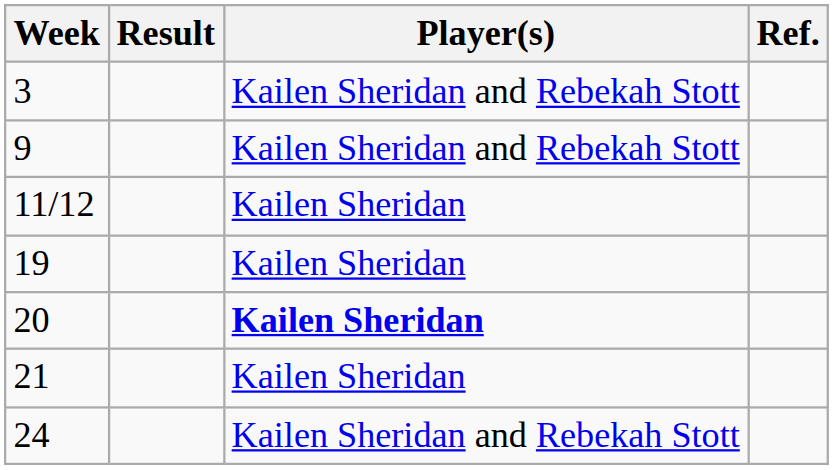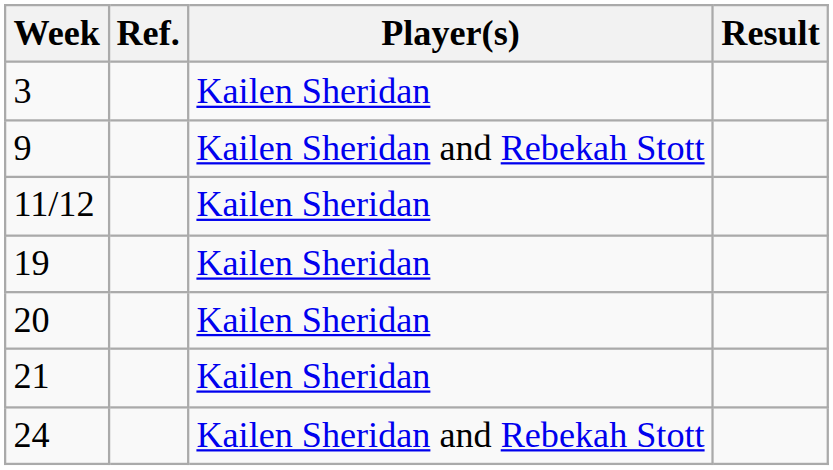 <table class="wikitable">
 <tr>
 <th>Week</th>
+<th>Ref.</th>
+<th>Player(s)</th>
 <th>Result</th>
-<th>Player(s)</th>
-<th>Ref.</th>
 </tr>
 <tr>
 <td>3</td>
 <td></td>
-<td> <a href='#'>Kailen Sheridan</a> and  <a href='#'>Rebekah Stott</a></td>
+<td> <a href='#'>Kailen Sheridan</a></td>
 <td></td>
 </tr>
 <tr>
 <td>9</td>
 <td></td>
 <td> <a href='#'>Kailen Sheridan</a> and  <a href='#'>Rebekah Stott</a></td>
 <td></td>
 </tr>
 <tr>
 <td>11/12</td>
 <td></td>
 <td> <a href='#'>Kailen Sheridan</a></td>
 <td></td>
 </tr>
 <tr>
 <td>19</td>
 <td></td>
 <td> <a href='#'>Kailen Sheridan</a></td>
 <td></td>
 </tr>
 <tr>
 <td>20</td>
 <td></td>
-<td><strong> <a href='#'>Kailen Sheridan</a></strong></td>
+<td> <a href='#'>Kailen Sheridan</a></td>
 <td></td>
 </tr>
 <tr>
 <td>21</td>
 <td></td>
 <td> <a href='#'>Kailen Sheridan</a></td>
 <td></td>
 </tr>
 <tr>
 <td>24</td>
 <td></td>
 <td> <a href='#'>Kailen Sheridan</a> and  <a href='#'>Rebekah Stott</a></td>
 <td></td>
 </tr>
 </table>
